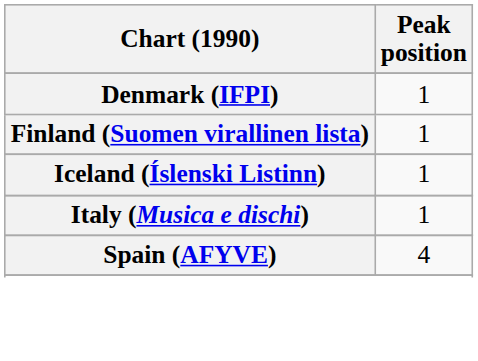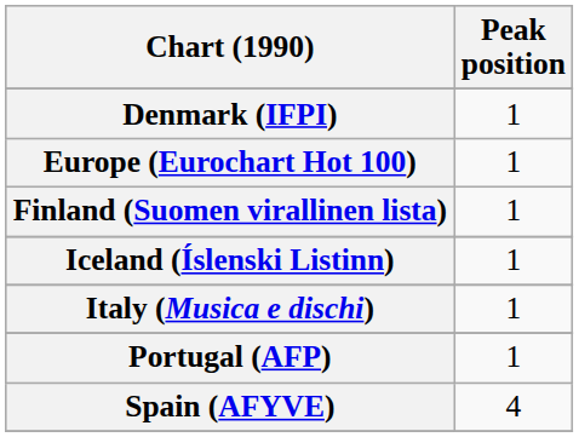 <table class="wikitable sortable plainrowheaders">
 <tr>
 <th scope="col">Chart (1990)</th>
 <th scope="col">Peak<br>position</th>
 </tr>
 <tr>
 </tr>
 <tr>
 </tr>
 <tr>
 </tr>
 <tr>
 </tr>
 <tr>
 </tr>
 <tr>
 <th scope="row">Denmark (<a href='#'>IFPI</a>)</th>
+<td style="text-align:center;">1</td>
+</tr>
+<tr>
+<th scope="row">Europe (<a href='#'>Eurochart Hot 100</a>)</th>
 <td style="text-align:center;">1</td>
 </tr>
 <tr>
 <th scope="row">Finland (<a href='#'>Suomen virallinen lista</a>)</th>
 <td style="text-align:center;">1</td>
 </tr>
 <tr>
 </tr>
 <tr>
 <th scope="row">Iceland (<a href='#'>Íslenski Listinn</a>)</th>
 <td style="text-align:center;">1</td>
 </tr>
 <tr>
 </tr>
 <tr>
 <th scope="row">Italy (<em><a href='#'>Musica e dischi</a></em>)</th>
 <td style="text-align:center;">1</td>
 </tr>
 <tr>
 </tr>
 <tr>
 </tr>
 <tr>
 </tr>
 <tr>
 </tr>
 <tr>
+<th scope="row">Portugal (<a href='#'>AFP</a>)</th>
+<td style="text-align:center;">1</td>
+</tr>
+<tr>
 <th scope="row">Spain (<a href='#'>AFYVE</a>)</th>
 <td align="center">4</td>
 </tr>
 <tr>
 </tr>
 <tr>
 </tr>
 <tr>
 </tr>
 <tr>
 </tr>
 <tr>
 </tr>
 <tr>
 </tr>
 <tr>
 </tr>
 </table>
